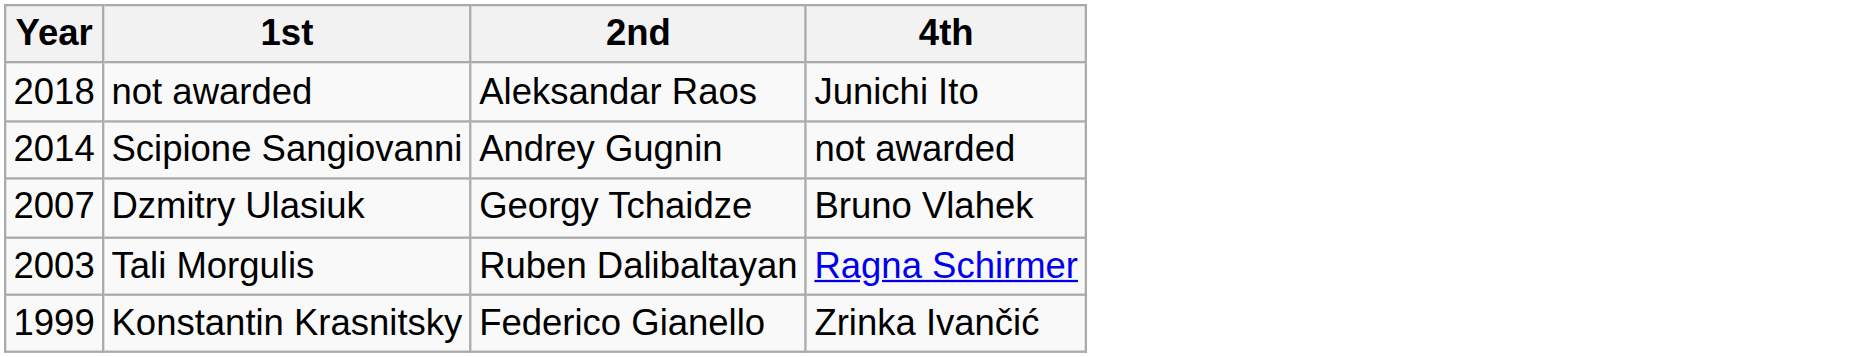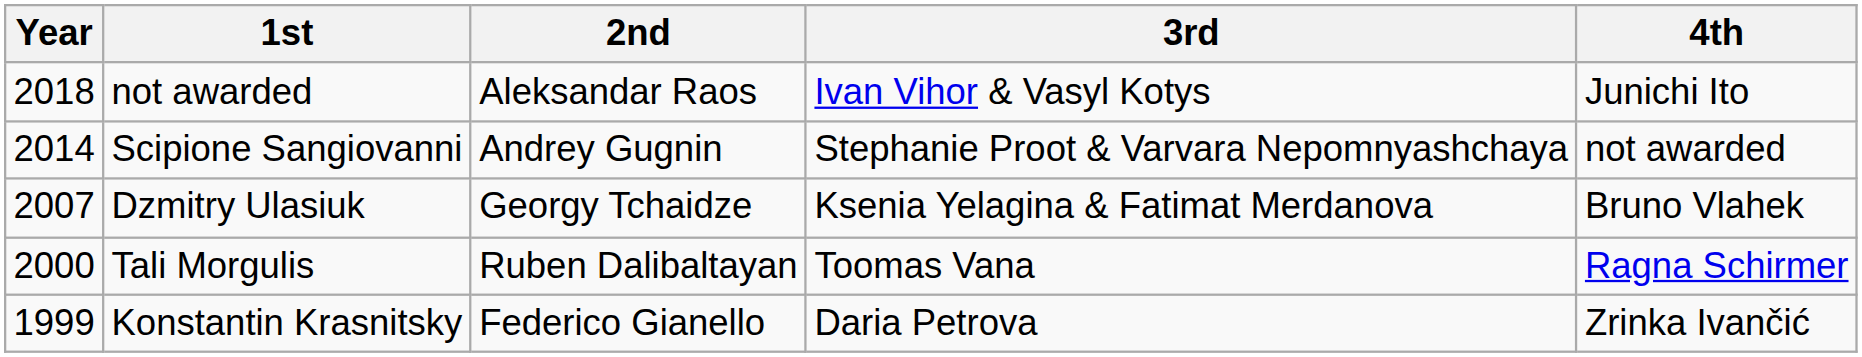 <table class="wikitable">
 <tr>
 <th>Year</th>
 <th>1st</th>
 <th>2nd</th>
+<th>3rd</th>
 <th>4th</th>
 </tr>
 <tr valign="top">
 <td>2018</td>
 <td>not awarded</td>
 <td> Aleksandar Raos</td>
+<td> <a href='#'>Ivan Vihor</a> &  Vasyl Kotys</td>
 <td> Junichi Ito</td>
 </tr>
 <tr valign="top">
 <td>2014</td>
 <td> Scipione Sangiovanni</td>
 <td> Andrey Gugnin</td>
+<td> Stephanie Proot &  Varvara Nepomnyashchaya</td>
 <td>not awarded</td>
 </tr>
 <tr valign="top">
 <td>2007</td>
 <td> Dzmitry Ulasiuk</td>
 <td> Georgy Tchaidze</td>
+<td> Ksenia Yelagina &  Fatimat Merdanova</td>
 <td> Bruno Vlahek</td>
 </tr>
 <tr valign="top">
-<td>2003</td>
+<td>2000</td>
 <td> Tali Morgulis</td>
 <td> Ruben Dalibaltayan</td>
+<td> Toomas Vana</td>
 <td> <a href='#'>Ragna Schirmer</a></td>
 </tr>
 <tr valign="top">
 <td>1999</td>
 <td> Konstantin Krasnitsky</td>
 <td> Federico Gianello</td>
+<td> Daria Petrova</td>
 <td> Zrinka Ivančić</td>
 </tr>
 </table>
